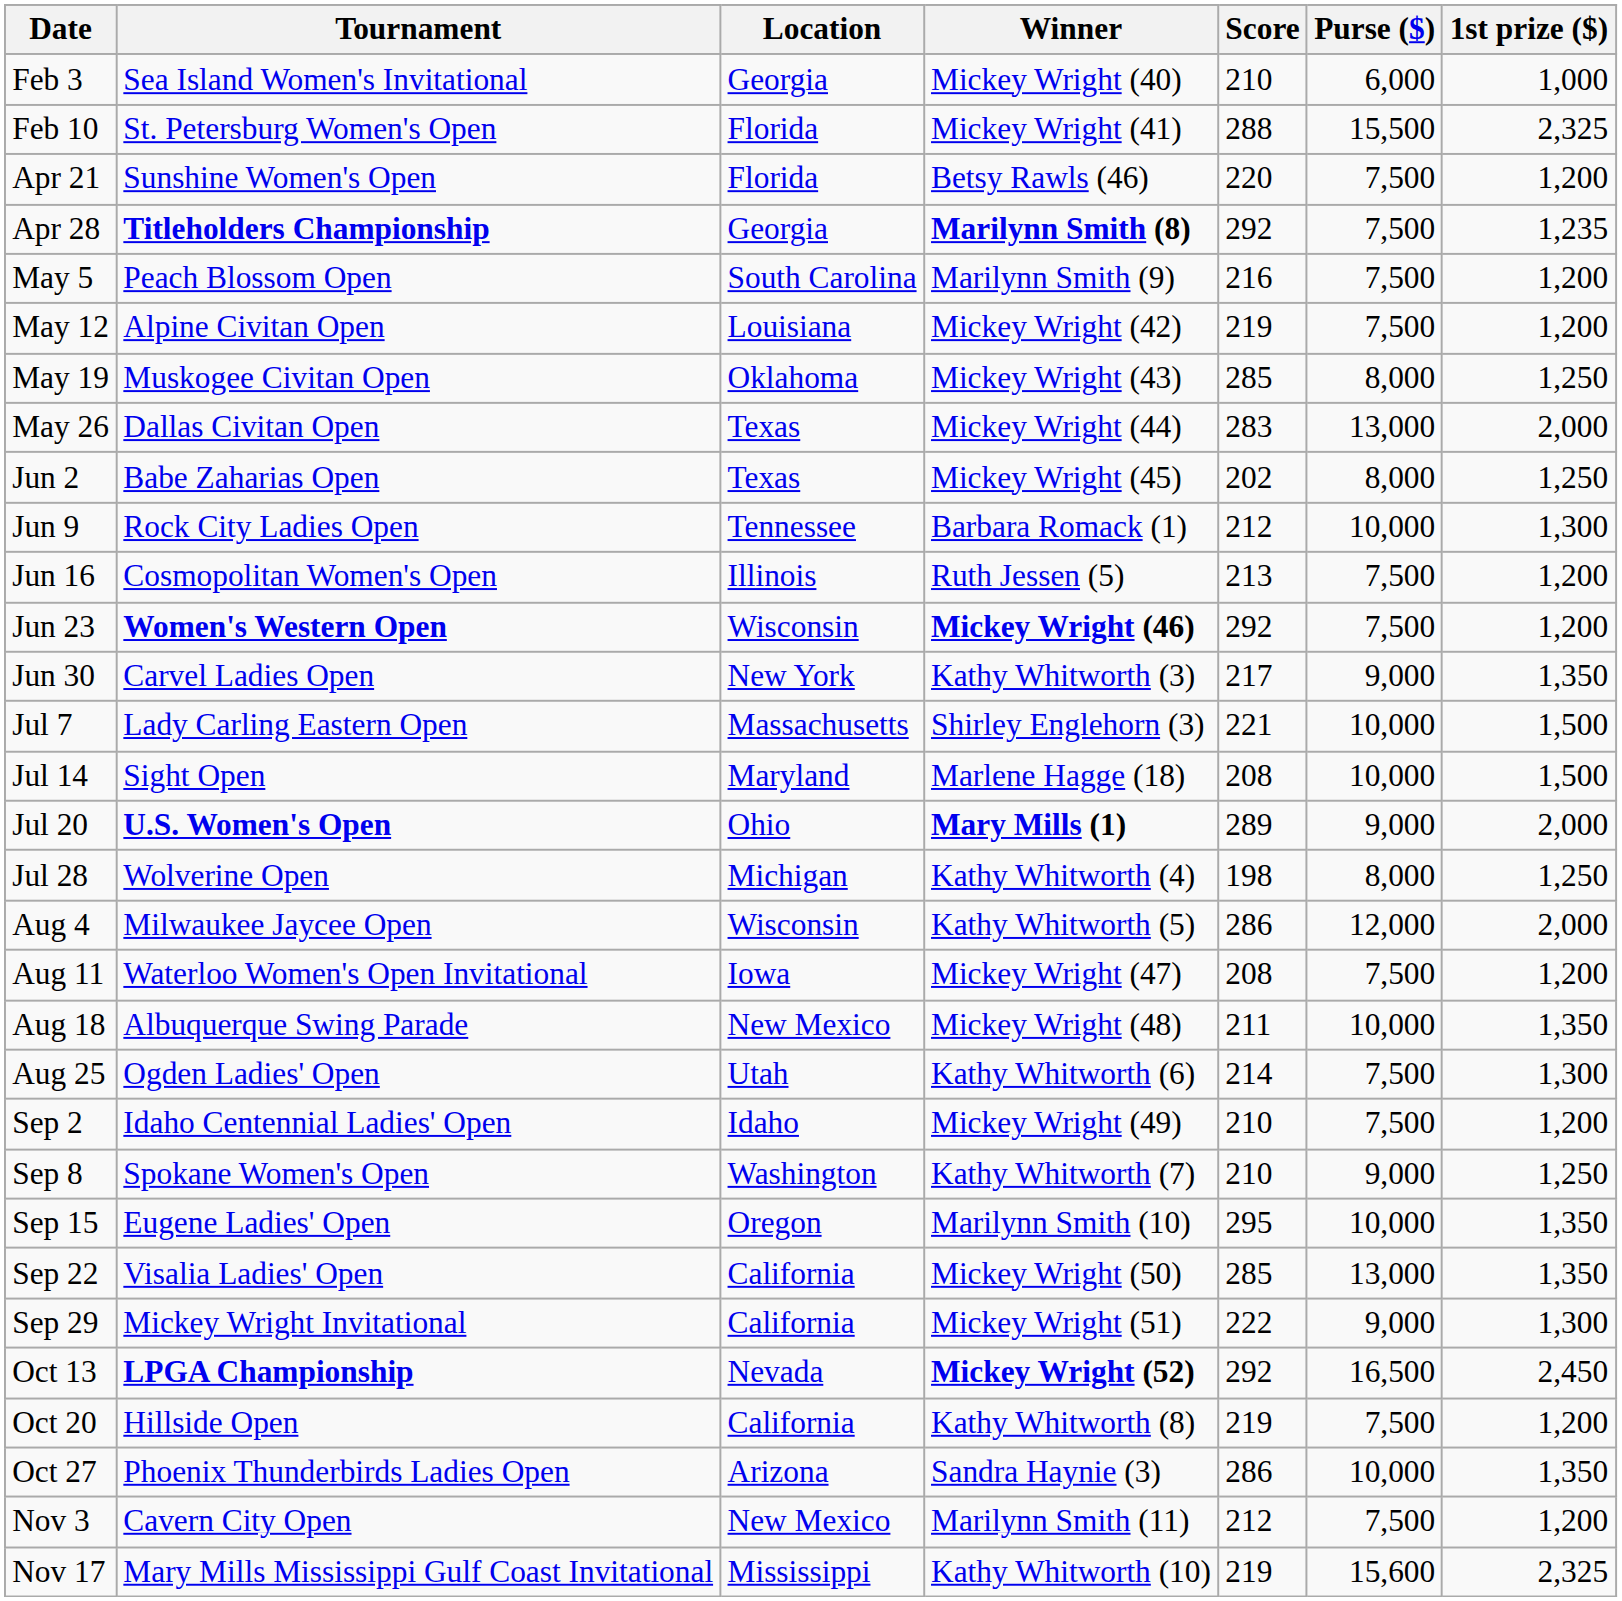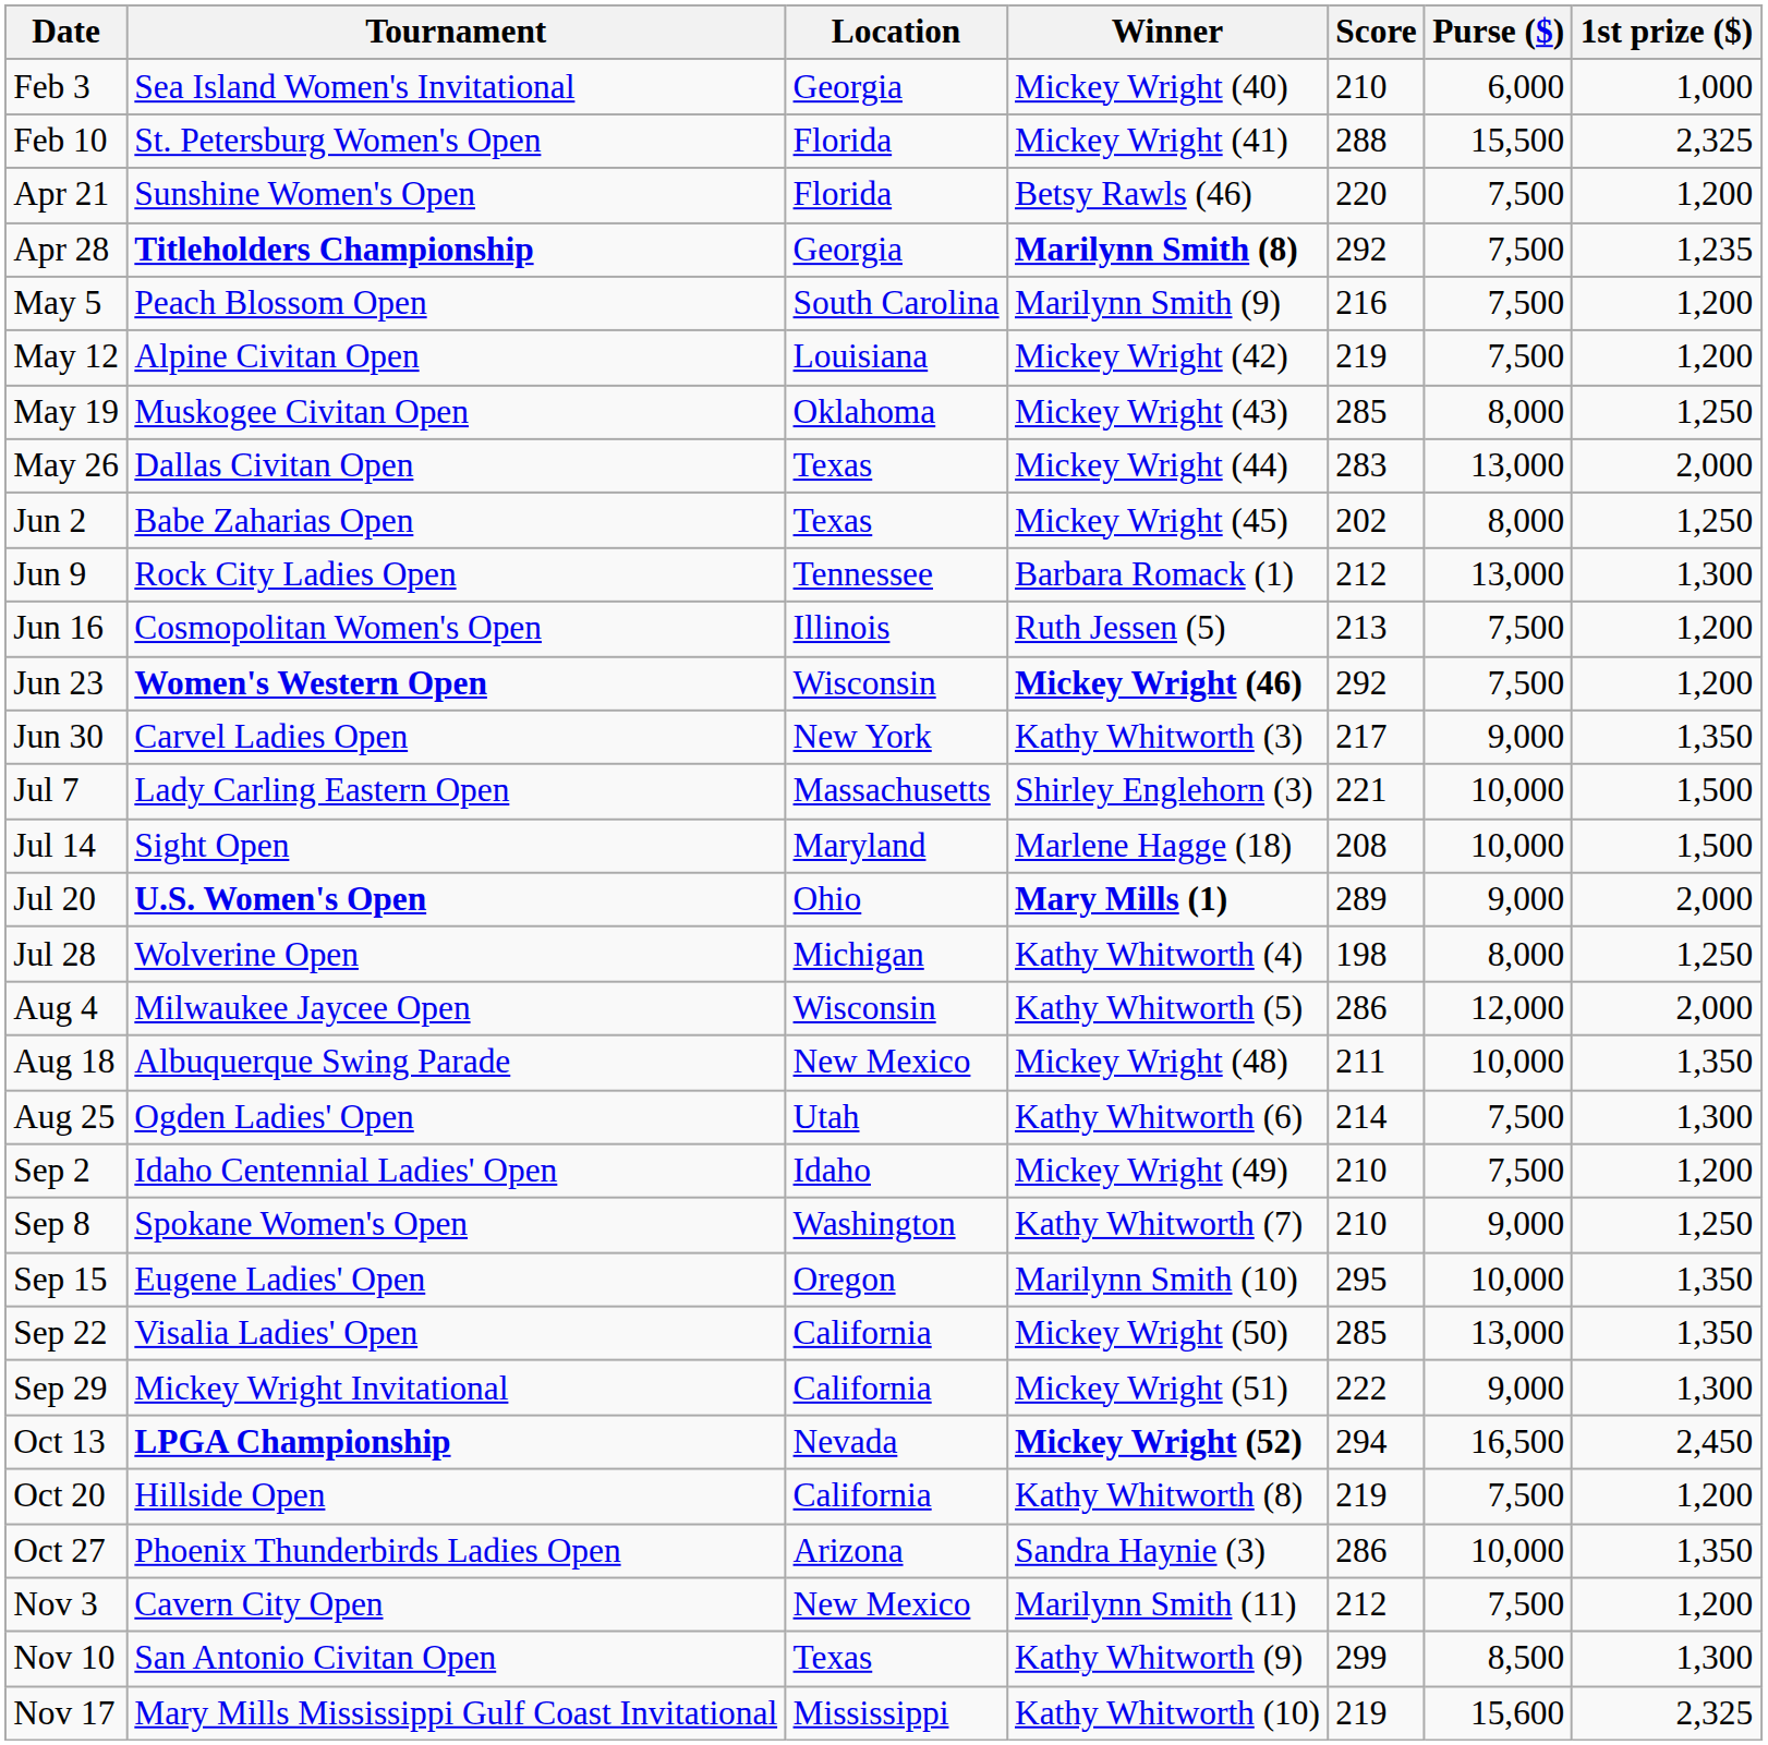 <table class=wikitable>
 <tr>
 <th>Date</th>
 <th>Tournament</th>
 <th>Location</th>
 <th>Winner</th>
 <th>Score</th>
 <th>Purse (<a href='#'>$</a>)</th>
 <th>1st prize ($)</th>
 </tr>
 <tr>
 <td>Feb 3</td>
 <td><a href='#'>Sea Island Women's Invitational</a></td>
 <td><a href='#'>Georgia</a></td>
 <td> <a href='#'>Mickey Wright</a> (40)</td>
 <td>210</td>
 <td align=right>6,000</td>
 <td align=right>1,000</td>
 </tr>
 <tr>
 <td>Feb 10</td>
 <td><a href='#'>St. Petersburg Women's Open</a></td>
 <td><a href='#'>Florida</a></td>
 <td> <a href='#'>Mickey Wright</a> (41)</td>
 <td>288</td>
 <td align=right>15,500</td>
 <td align=right>2,325</td>
 </tr>
 <tr>
 <td>Apr 21</td>
 <td><a href='#'>Sunshine Women's Open</a></td>
 <td><a href='#'>Florida</a></td>
 <td> <a href='#'>Betsy Rawls</a> (46)</td>
 <td>220</td>
 <td align=right>7,500</td>
 <td align=right>1,200</td>
 </tr>
 <tr>
 <td>Apr 28</td>
 <td><strong><a href='#'>Titleholders Championship</a></strong></td>
 <td><a href='#'>Georgia</a></td>
 <td> <strong><a href='#'>Marilynn Smith</a> (8)</strong></td>
 <td>292</td>
 <td align=right>7,500</td>
 <td align=right>1,235</td>
 </tr>
 <tr>
 <td>May 5</td>
 <td><a href='#'>Peach Blossom Open</a></td>
 <td><a href='#'>South Carolina</a></td>
 <td> <a href='#'>Marilynn Smith</a> (9)</td>
 <td>216</td>
 <td align=right>7,500</td>
 <td align=right>1,200</td>
 </tr>
 <tr>
 <td>May 12</td>
 <td><a href='#'>Alpine Civitan Open</a></td>
 <td><a href='#'>Louisiana</a></td>
 <td> <a href='#'>Mickey Wright</a> (42)</td>
 <td>219</td>
 <td align=right>7,500</td>
 <td align=right>1,200</td>
 </tr>
 <tr>
 <td>May 19</td>
 <td><a href='#'>Muskogee Civitan Open</a></td>
 <td><a href='#'>Oklahoma</a></td>
 <td> <a href='#'>Mickey Wright</a> (43)</td>
 <td>285</td>
 <td align=right>8,000</td>
 <td align=right>1,250</td>
 </tr>
 <tr>
 <td>May 26</td>
 <td><a href='#'>Dallas Civitan Open</a></td>
 <td><a href='#'>Texas</a></td>
 <td> <a href='#'>Mickey Wright</a> (44)</td>
 <td>283</td>
 <td align=right>13,000</td>
 <td align=right>2,000</td>
 </tr>
 <tr>
 <td>Jun 2</td>
 <td><a href='#'>Babe Zaharias Open</a></td>
 <td><a href='#'>Texas</a></td>
 <td> <a href='#'>Mickey Wright</a> (45)</td>
 <td>202</td>
 <td align=right>8,000</td>
 <td align=right>1,250</td>
 </tr>
 <tr>
 <td>Jun 9</td>
 <td><a href='#'>Rock City Ladies Open</a></td>
 <td><a href='#'>Tennessee</a></td>
 <td> <a href='#'>Barbara Romack</a> (1)</td>
 <td>212</td>
-<td align=right>10,000</td>
+<td align=right>13,000</td>
 <td align=right>1,300</td>
 </tr>
 <tr>
 <td>Jun 16</td>
 <td><a href='#'>Cosmopolitan Women's Open</a></td>
 <td><a href='#'>Illinois</a></td>
 <td> <a href='#'>Ruth Jessen</a> (5)</td>
 <td>213</td>
 <td align=right>7,500</td>
 <td align=right>1,200</td>
 </tr>
 <tr>
 <td>Jun 23</td>
 <td><strong><a href='#'>Women's Western Open</a></strong></td>
 <td><a href='#'>Wisconsin</a></td>
 <td> <strong><a href='#'>Mickey Wright</a> (46)</strong></td>
 <td>292</td>
 <td align=right>7,500</td>
 <td align=right>1,200</td>
 </tr>
 <tr>
 <td>Jun 30</td>
 <td><a href='#'>Carvel Ladies Open</a></td>
 <td><a href='#'>New York</a></td>
 <td> <a href='#'>Kathy Whitworth</a> (3)</td>
 <td>217</td>
 <td align=right>9,000</td>
 <td align=right>1,350</td>
 </tr>
 <tr>
 <td>Jul 7</td>
 <td><a href='#'>Lady Carling Eastern Open</a></td>
 <td><a href='#'>Massachusetts</a></td>
 <td> <a href='#'>Shirley Englehorn</a> (3)</td>
 <td>221</td>
 <td align=right>10,000</td>
 <td align=right>1,500</td>
 </tr>
 <tr>
 <td>Jul 14</td>
 <td><a href='#'>Sight Open</a></td>
 <td><a href='#'>Maryland</a></td>
 <td> <a href='#'>Marlene Hagge</a> (18)</td>
 <td>208</td>
 <td align=right>10,000</td>
 <td align=right>1,500</td>
 </tr>
 <tr>
 <td>Jul 20</td>
 <td><strong><a href='#'>U.S. Women's Open</a></strong></td>
 <td><a href='#'>Ohio</a></td>
 <td> <strong><a href='#'>Mary Mills</a> (1)</strong></td>
 <td>289</td>
 <td align=right>9,000</td>
 <td align=right>2,000</td>
 </tr>
 <tr>
 <td>Jul 28</td>
 <td><a href='#'>Wolverine Open</a></td>
 <td><a href='#'>Michigan</a></td>
 <td> <a href='#'>Kathy Whitworth</a> (4)</td>
 <td>198</td>
 <td align=right>8,000</td>
 <td align=right>1,250</td>
 </tr>
 <tr>
 <td>Aug 4</td>
 <td><a href='#'>Milwaukee Jaycee Open</a></td>
 <td><a href='#'>Wisconsin</a></td>
 <td> <a href='#'>Kathy Whitworth</a> (5)</td>
 <td>286</td>
 <td align=right>12,000</td>
 <td align=right>2,000</td>
 </tr>
 <tr>
-<td>Aug 11</td>
-<td><a href='#'>Waterloo Women's Open Invitational</a></td>
-<td><a href='#'>Iowa</a></td>
-<td> <a href='#'>Mickey Wright</a> (47)</td>
-<td>208</td>
-<td align=right>7,500</td>
-<td align=right>1,200</td>
-</tr>
-<tr>
 <td>Aug 18</td>
 <td><a href='#'>Albuquerque Swing Parade</a></td>
 <td><a href='#'>New Mexico</a></td>
 <td> <a href='#'>Mickey Wright</a> (48)</td>
 <td>211</td>
 <td align=right>10,000</td>
 <td align=right>1,350</td>
 </tr>
 <tr>
 <td>Aug 25</td>
 <td><a href='#'>Ogden Ladies' Open</a></td>
 <td><a href='#'>Utah</a></td>
 <td> <a href='#'>Kathy Whitworth</a> (6)</td>
 <td>214</td>
 <td align=right>7,500</td>
 <td align=right>1,300</td>
 </tr>
 <tr>
 <td>Sep 2</td>
 <td><a href='#'>Idaho Centennial Ladies' Open</a></td>
 <td><a href='#'>Idaho</a></td>
 <td> <a href='#'>Mickey Wright</a> (49)</td>
 <td>210</td>
 <td align=right>7,500</td>
 <td align=right>1,200</td>
 </tr>
 <tr>
 <td>Sep 8</td>
 <td><a href='#'>Spokane Women's Open</a></td>
 <td><a href='#'>Washington</a></td>
 <td> <a href='#'>Kathy Whitworth</a> (7)</td>
 <td>210</td>
 <td align=right>9,000</td>
 <td align=right>1,250</td>
 </tr>
 <tr>
 <td>Sep 15</td>
 <td><a href='#'>Eugene Ladies' Open</a></td>
 <td><a href='#'>Oregon</a></td>
 <td> <a href='#'>Marilynn Smith</a> (10)</td>
 <td>295</td>
 <td align=right>10,000</td>
 <td align=right>1,350</td>
 </tr>
 <tr>
 <td>Sep 22</td>
 <td><a href='#'>Visalia Ladies' Open</a></td>
 <td><a href='#'>California</a></td>
 <td> <a href='#'>Mickey Wright</a> (50)</td>
 <td>285</td>
 <td align=right>13,000</td>
 <td align=right>1,350</td>
 </tr>
 <tr>
 <td>Sep 29</td>
 <td><a href='#'>Mickey Wright Invitational</a></td>
 <td><a href='#'>California</a></td>
 <td> <a href='#'>Mickey Wright</a> (51)</td>
 <td>222</td>
 <td align=right>9,000</td>
 <td align=right>1,300</td>
 </tr>
 <tr>
 <td>Oct 13</td>
 <td><strong><a href='#'>LPGA Championship</a></strong></td>
 <td><a href='#'>Nevada</a></td>
 <td> <strong><a href='#'>Mickey Wright</a> (52)</strong></td>
-<td>292</td>
+<td>294</td>
 <td align=right>16,500</td>
 <td align=right>2,450</td>
 </tr>
 <tr>
 <td>Oct 20</td>
 <td><a href='#'>Hillside Open</a></td>
 <td><a href='#'>California</a></td>
 <td> <a href='#'>Kathy Whitworth</a> (8)</td>
 <td>219</td>
 <td align=right>7,500</td>
 <td align=right>1,200</td>
 </tr>
 <tr>
 <td>Oct 27</td>
 <td><a href='#'>Phoenix Thunderbirds Ladies Open</a></td>
 <td><a href='#'>Arizona</a></td>
 <td> <a href='#'>Sandra Haynie</a> (3)</td>
 <td>286</td>
 <td align=right>10,000</td>
 <td align=right>1,350</td>
 </tr>
 <tr>
 <td>Nov 3</td>
 <td><a href='#'>Cavern City Open</a></td>
 <td><a href='#'>New Mexico</a></td>
 <td> <a href='#'>Marilynn Smith</a> (11)</td>
 <td>212</td>
 <td align=right>7,500</td>
 <td align=right>1,200</td>
 </tr>
 <tr>
+<td>Nov 10</td>
+<td><a href='#'>San Antonio Civitan Open</a></td>
+<td><a href='#'>Texas</a></td>
+<td> <a href='#'>Kathy Whitworth</a> (9)</td>
+<td>299</td>
+<td align=right>8,500</td>
+<td align=right>1,300</td>
+</tr>
+<tr>
 <td>Nov 17</td>
 <td><a href='#'>Mary Mills Mississippi Gulf Coast Invitational</a></td>
 <td><a href='#'>Mississippi</a></td>
 <td> <a href='#'>Kathy Whitworth</a> (10)</td>
 <td>219</td>
 <td align=right>15,600</td>
 <td align=right>2,325</td>
 </tr>
 </table>
